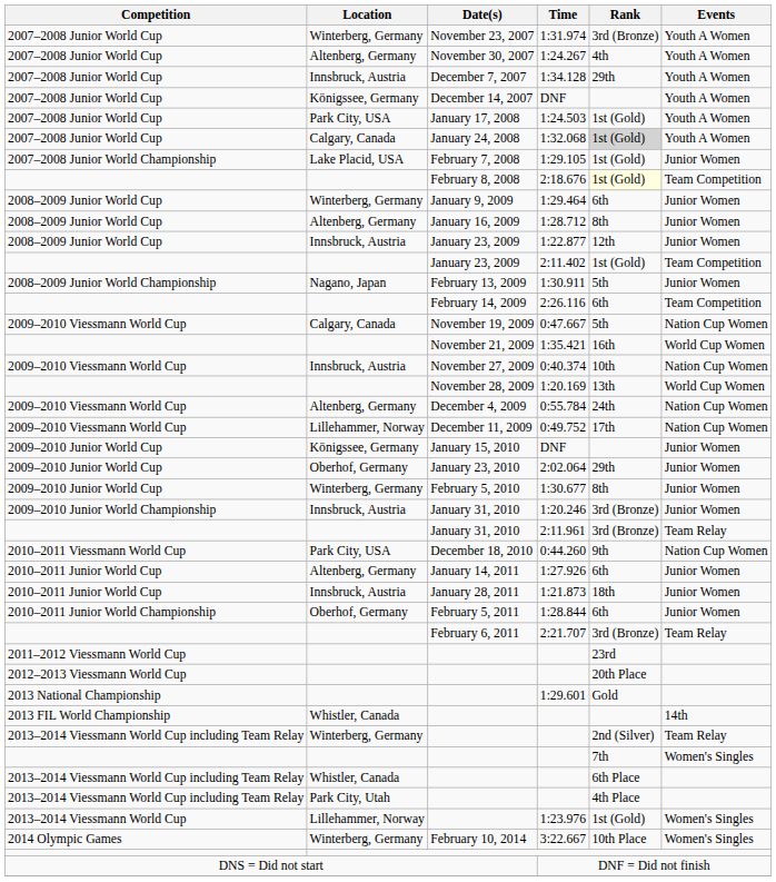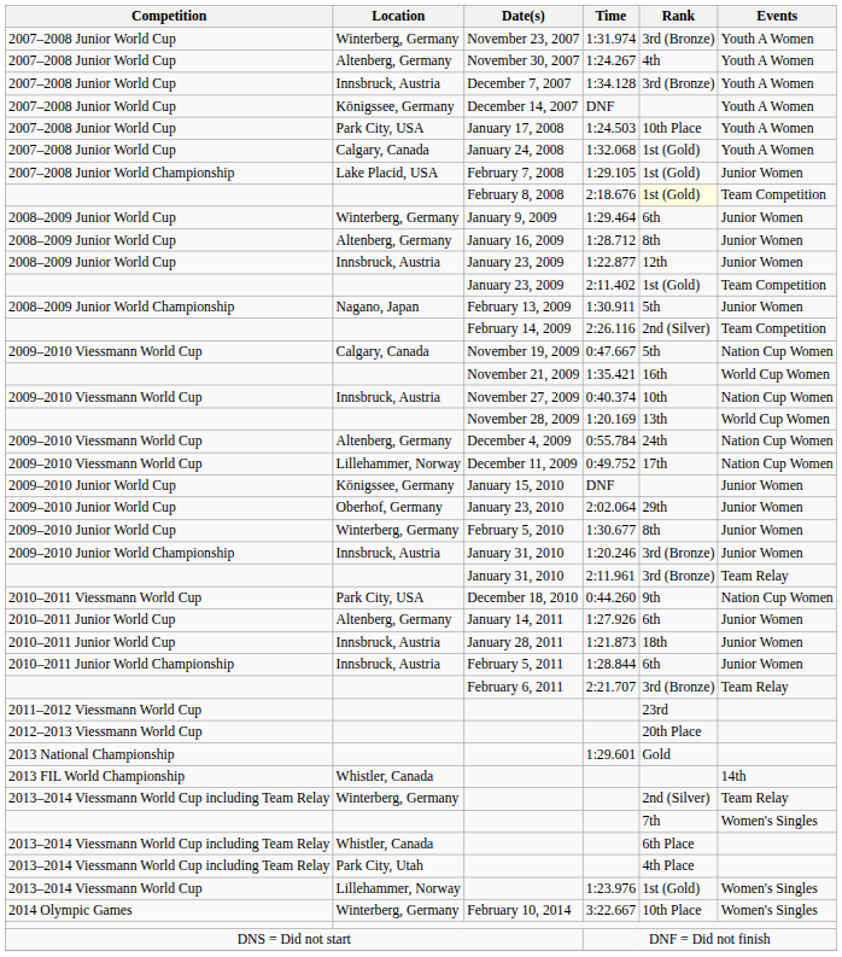 <table class="wikitable">
 <tr>
 <th>Competition</th>
 <th>Location</th>
 <th>Date(s)</th>
 <th>Time</th>
 <th>Rank</th>
 <th>Events</th>
 </tr>
 <tr>
 <td>2007–2008 Junior World Cup</td>
 <td>Winterberg, Germany</td>
 <td>November 23, 2007</td>
 <td>1:31.974</td>
 <td>3rd (Bronze)</td>
 <td>Youth A Women</td>
 </tr>
 <tr>
 <td>2007–2008 Junior World Cup</td>
 <td>Altenberg, Germany</td>
 <td>November 30, 2007</td>
 <td>1:24.267</td>
 <td>4th</td>
 <td>Youth A Women</td>
 </tr>
 <tr>
 <td>2007–2008 Junior World Cup</td>
 <td>Innsbruck, Austria</td>
 <td>December 7, 2007</td>
 <td>1:34.128</td>
-<td>29th</td>
+<td>3rd (Bronze)</td>
 <td>Youth A Women</td>
 </tr>
 <tr>
 <td>2007–2008 Junior World Cup</td>
 <td>Königssee, Germany</td>
 <td>December 14, 2007</td>
 <td>DNF</td>
 <td></td>
 <td>Youth A Women</td>
 </tr>
 <tr>
 <td>2007–2008 Junior World Cup</td>
 <td>Park City, USA</td>
 <td>January 17, 2008</td>
 <td>1:24.503</td>
-<td>1st (Gold)</td>
+<td>10th Place</td>
 <td>Youth A Women</td>
 </tr>
 <tr>
 <td>2007–2008 Junior World Cup</td>
 <td>Calgary, Canada</td>
 <td>January 24, 2008</td>
 <td>1:32.068</td>
-<td style="background: lightgrey;">1st (Gold)</td>
+<td>1st (Gold)</td>
 <td>Youth A Women</td>
 </tr>
 <tr>
 <td>2007–2008 Junior World Championship</td>
 <td>Lake Placid, USA</td>
 <td>February 7, 2008</td>
 <td>1:29.105</td>
 <td>1st (Gold)</td>
 <td>Junior Women</td>
 </tr>
 <tr>
 <td></td>
 <td></td>
 <td>February 8, 2008</td>
 <td>2:18.676</td>
 <td style="background: lightyellow;">1st (Gold)</td>
 <td>Team Competition</td>
 </tr>
 <tr>
 <td>2008–2009 Junior World Cup</td>
 <td>Winterberg, Germany</td>
 <td>January 9, 2009</td>
 <td>1:29.464</td>
 <td>6th</td>
 <td>Junior Women</td>
 </tr>
 <tr>
 <td>2008–2009 Junior World Cup</td>
 <td>Altenberg, Germany</td>
 <td>January 16, 2009</td>
 <td>1:28.712</td>
 <td>8th</td>
 <td>Junior Women</td>
 </tr>
 <tr>
 <td>2008–2009 Junior World Cup</td>
 <td>Innsbruck, Austria</td>
 <td>January 23, 2009</td>
 <td>1:22.877</td>
 <td>12th</td>
 <td>Junior Women</td>
 </tr>
 <tr>
 <td></td>
 <td></td>
 <td>January 23, 2009</td>
 <td>2:11.402</td>
 <td>1st (Gold)</td>
 <td>Team Competition</td>
 </tr>
 <tr>
 <td>2008–2009 Junior World Championship</td>
 <td>Nagano, Japan</td>
 <td>February 13, 2009</td>
 <td>1:30.911</td>
 <td>5th</td>
 <td>Junior Women</td>
 </tr>
 <tr>
 <td></td>
 <td></td>
 <td>February 14, 2009</td>
 <td>2:26.116</td>
-<td>6th</td>
+<td>2nd (Silver)</td>
 <td>Team Competition</td>
 </tr>
 <tr>
 <td>2009–2010 Viessmann World Cup</td>
 <td>Calgary, Canada</td>
 <td>November 19, 2009</td>
 <td>0:47.667</td>
 <td>5th</td>
 <td>Nation Cup Women</td>
 </tr>
 <tr>
 <td></td>
 <td></td>
 <td>November 21, 2009</td>
 <td>1:35.421</td>
 <td>16th</td>
 <td>World Cup Women</td>
 </tr>
 <tr>
 <td>2009–2010 Viessmann World Cup</td>
 <td>Innsbruck, Austria</td>
 <td>November 27, 2009</td>
 <td>0:40.374</td>
 <td>10th</td>
 <td>Nation Cup Women</td>
 </tr>
 <tr>
 <td></td>
 <td></td>
 <td>November 28, 2009</td>
 <td>1:20.169</td>
 <td>13th</td>
 <td>World Cup Women</td>
 </tr>
 <tr>
 <td>2009–2010 Viessmann World Cup</td>
 <td>Altenberg, Germany</td>
 <td>December 4, 2009</td>
 <td>0:55.784</td>
 <td>24th</td>
 <td>Nation Cup Women</td>
 </tr>
 <tr>
 <td>2009–2010 Viessmann World Cup</td>
 <td>Lillehammer, Norway</td>
 <td>December 11, 2009</td>
 <td>0:49.752</td>
 <td>17th</td>
 <td>Nation Cup Women</td>
 </tr>
 <tr>
 <td>2009–2010 Junior World Cup</td>
 <td>Königssee, Germany</td>
 <td>January 15, 2010</td>
 <td>DNF</td>
 <td></td>
 <td>Junior Women</td>
 </tr>
 <tr>
 <td>2009–2010 Junior World Cup</td>
 <td>Oberhof, Germany</td>
 <td>January 23, 2010</td>
 <td>2:02.064</td>
 <td>29th</td>
 <td>Junior Women</td>
 </tr>
 <tr>
 <td>2009–2010 Junior World Cup</td>
 <td>Winterberg, Germany</td>
 <td>February 5, 2010</td>
 <td>1:30.677</td>
 <td>8th</td>
 <td>Junior Women</td>
 </tr>
 <tr>
 <td>2009–2010 Junior World Championship</td>
 <td>Innsbruck, Austria</td>
 <td>January 31, 2010</td>
 <td>1:20.246</td>
 <td>3rd (Bronze)</td>
 <td>Junior Women</td>
 </tr>
 <tr>
 <td></td>
 <td></td>
 <td>January 31, 2010</td>
 <td>2:11.961</td>
 <td>3rd (Bronze)</td>
 <td>Team Relay</td>
 </tr>
 <tr>
 <td>2010–2011 Viessmann World Cup</td>
 <td>Park City, USA</td>
 <td>December 18, 2010</td>
 <td>0:44.260</td>
 <td>9th</td>
 <td>Nation Cup Women</td>
 </tr>
 <tr>
 <td>2010–2011 Junior World Cup</td>
 <td>Altenberg, Germany</td>
 <td>January 14, 2011</td>
 <td>1:27.926</td>
 <td>6th</td>
 <td>Junior Women</td>
 </tr>
 <tr>
 <td>2010–2011 Junior World Cup</td>
 <td>Innsbruck, Austria</td>
 <td>January 28, 2011</td>
 <td>1:21.873</td>
 <td>18th</td>
 <td>Junior Women</td>
 </tr>
 <tr>
 <td>2010–2011 Junior World Championship</td>
-<td>Oberhof, Germany</td>
+<td>Innsbruck, Austria</td>
 <td>February 5, 2011</td>
 <td>1:28.844</td>
 <td>6th</td>
 <td>Junior Women</td>
 </tr>
 <tr>
 <td></td>
 <td></td>
 <td>February 6, 2011</td>
 <td>2:21.707</td>
 <td>3rd (Bronze)</td>
 <td>Team Relay</td>
 </tr>
 <tr>
 <td>2011–2012 Viessmann World Cup</td>
 <td></td>
 <td></td>
 <td></td>
 <td>23rd</td>
 <td></td>
 </tr>
 <tr>
 <td>2012–2013 Viessmann World Cup</td>
 <td></td>
 <td></td>
 <td></td>
 <td>20th Place</td>
 <td></td>
 </tr>
 <tr>
 <td>2013 National Championship</td>
 <td></td>
 <td></td>
 <td>1:29.601</td>
 <td>Gold</td>
 <td></td>
 </tr>
 <tr>
 <td>2013 FIL World Championship</td>
 <td>Whistler, Canada</td>
 <td></td>
 <td></td>
 <td></td>
 <td>14th</td>
 </tr>
 <tr>
 <td>2013–2014 Viessmann World Cup including Team Relay</td>
 <td>Winterberg, Germany</td>
 <td></td>
 <td></td>
 <td>2nd (Silver)</td>
 <td>Team Relay</td>
 </tr>
 <tr>
 <td></td>
 <td></td>
 <td></td>
 <td></td>
 <td>7th</td>
 <td>Women's Singles</td>
 </tr>
 <tr>
 <td>2013–2014 Viessmann World Cup including Team Relay</td>
 <td>Whistler, Canada</td>
 <td></td>
 <td></td>
 <td>6th Place</td>
 <td></td>
 </tr>
 <tr>
 <td>2013–2014 Viessmann World Cup including Team Relay</td>
 <td>Park City, Utah</td>
 <td></td>
 <td></td>
 <td>4th Place</td>
 <td></td>
 </tr>
 <tr>
 <td>2013–2014 Viessmann World Cup</td>
 <td>Lillehammer, Norway</td>
 <td></td>
 <td>1:23.976</td>
 <td>1st (Gold)</td>
 <td>Women's Singles</td>
 </tr>
 <tr>
 <td>2014 Olympic Games</td>
 <td>Winterberg, Germany</td>
 <td>February 10, 2014</td>
 <td>3:22.667</td>
 <td>10th Place</td>
 <td>Women's Singles</td>
 </tr>
 <tr>
 <td></td>
 </tr>
 <tr>
 <td colspan="3" style="text-align: center;">DNS = Did not start</td>
 <td colspan="3" style="text-align: center;">DNF = Did not finish</td>
 </tr>
 <tr>
 </tr>
 </table>
